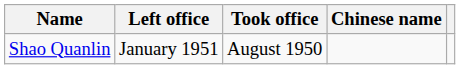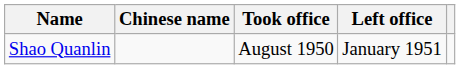 <table class="wikitable">
 <tr>
 <th>Name</th>
+<th>Chinese name</th>
+<th>Took office</th>
 <th>Left office</th>
-<th>Took office</th>
-<th>Chinese name</th>
 <th></th>
 </tr>
 <tr>
 <td><a href='#'>Shao Quanlin</a></td>
+<td></td>
+<td>August 1950</td>
 <td>January 1951</td>
-<td>August 1950</td>
-<td></td>
 <td></td>
 </tr>
 </table>
